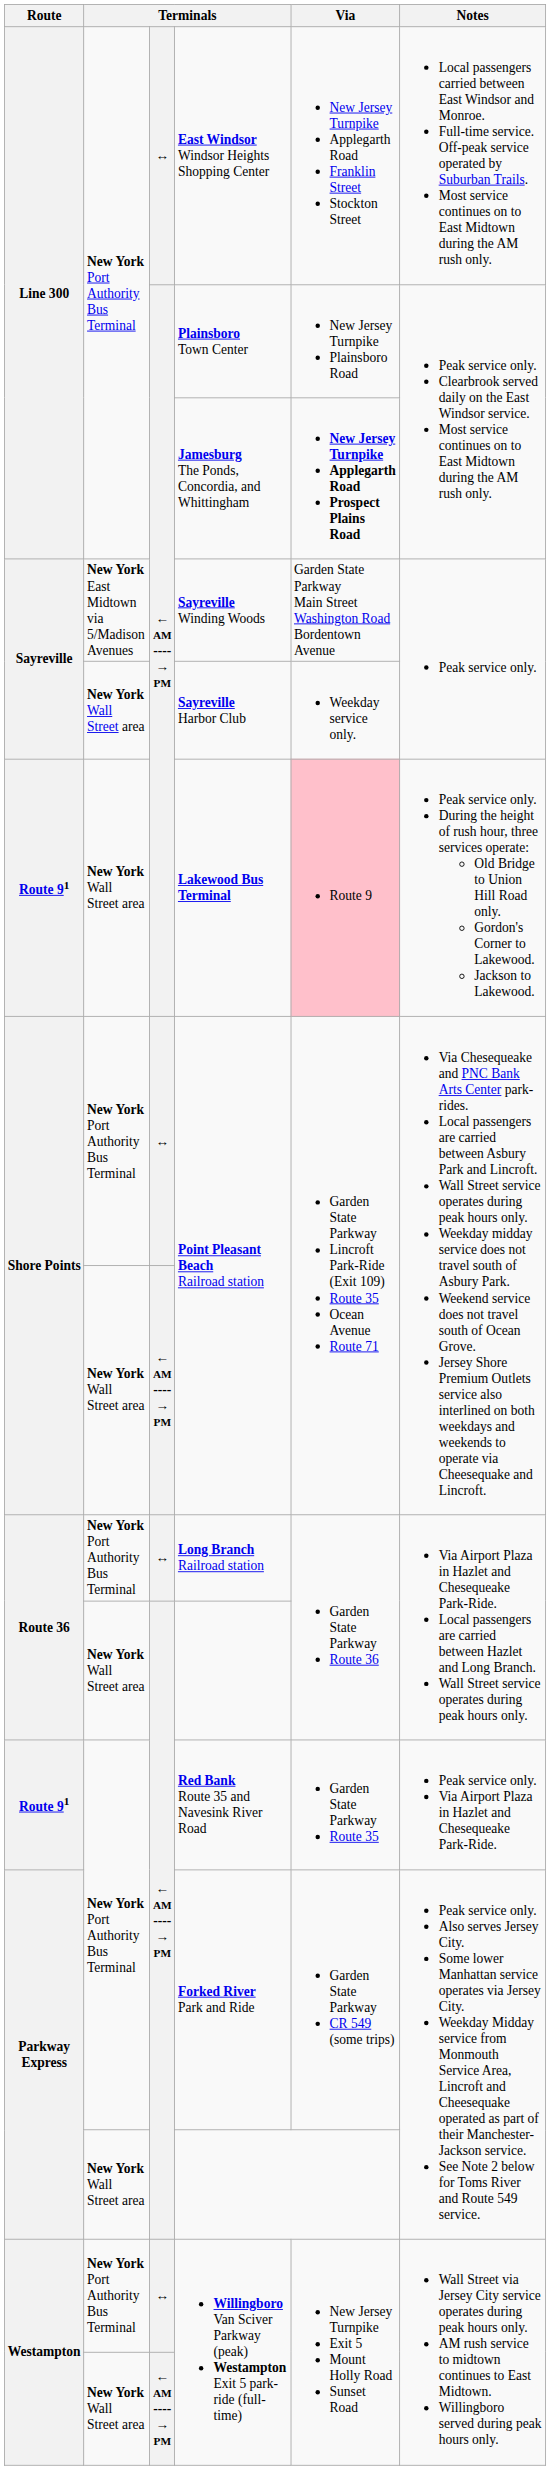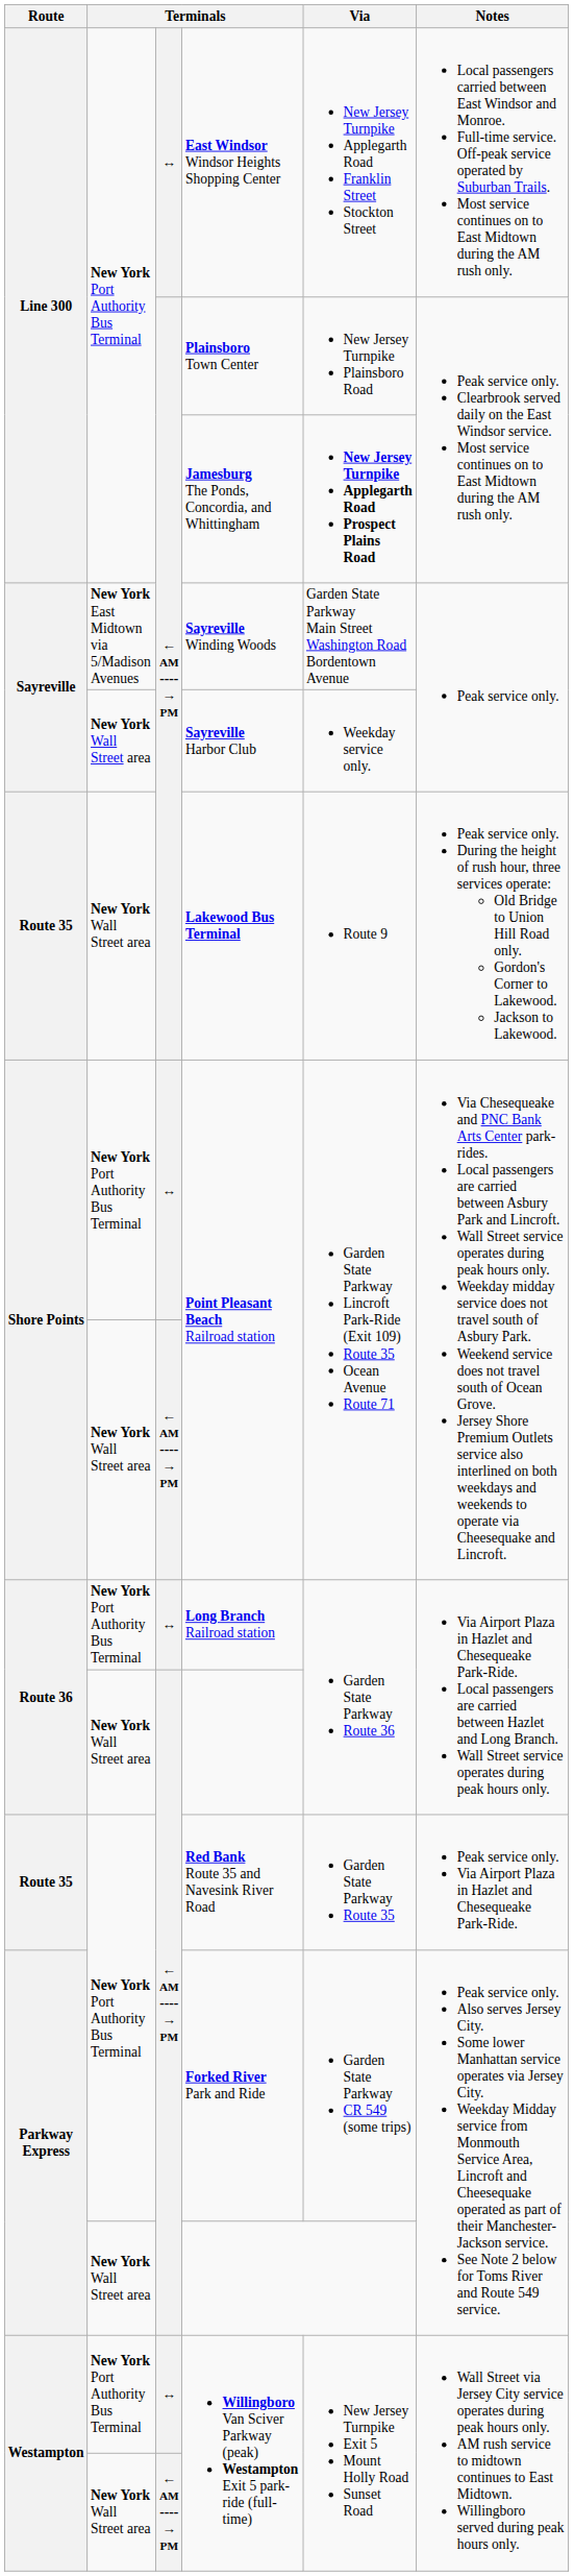 <table class="wikitable" style="font-size: 95%;" |>
 <tr>
 <th>Route</th>
 <th colspan=3>Terminals</th>
 <th>Via</th>
 <th>Notes</th>
 </tr>
 <tr>
 <th rowspan=3>Line 300</th>
 <td rowspan=3><strong>New York</strong><br><a href='#'>Port Authority Bus Terminal</a></td>
 <th><span>↔ </span></th>
 <td><strong><a href='#'>East Windsor</a></strong><br>Windsor Heights Shopping Center</td>
 <td><br><ul><li><a href='#'>New Jersey Turnpike</a></li><li>Applegarth Road</li><li><a href='#'>Franklin Street</a></li><li>Stockton Street</li></ul></td>
 <td><br><ul><li>Local passengers carried between East Windsor and Monroe.</li><li>Full-time service. Off-peak service operated by <a href='#'>Suburban Trails</a>.</li><li>Most service continues on to East Midtown during the AM rush only.</li></ul></td>
 </tr>
 <tr>
 <th rowspan="5"><span>←</span><br><small>AM</small><br>----<br><span>→</span><br><small>PM</small></th>
 <td><strong><a href='#'>Plainsboro</a></strong><br>Town Center</td>
 <td><br><ul><li>New Jersey Turnpike</li><li>Plainsboro Road</li></ul></td>
 <td rowspan=2><br><ul><li>Peak service only.</li><li>Clearbrook served daily on the East Windsor service.</li><li>Most service continues on to East Midtown during the AM rush only.</li></ul></td>
 </tr>
 <tr>
 <td><strong><a href='#'>Jamesburg</a></strong><br>The Ponds, Concordia, and Whittingham</td>
 <td><strong><br><ul><li><a href='#'>New Jersey Turnpike</a></li><li>Applegarth Road</li><li>Prospect Plains Road</li></ul></strong></td>
 </tr>
 <tr>
 <th rowspan=2>Sayreville</th>
 <td><strong>New York</strong><br>East Midtown via 5/Madison Avenues</td>
 <td><strong><a href='#'>Sayreville</a></strong><br>Winding Woods</td>
 <td>Garden State Parkway<br>Main Street<br><a href='#'>Washington Road</a><br>Bordentown Avenue</td>
 <td rowspan=2><br><ul><li>Peak service only.</li></ul></td>
 </tr>
 <tr>
 <td><strong>New York</strong><br><a href='#'>Wall Street</a> area</td>
 <td><strong><a href='#'>Sayreville</a></strong><br>Harbor Club</td>
 <td><br><ul><li>Weekday service only.</li></ul></td>
 </tr>
 <tr>
-<th><a href='#'>Route 9</a><sup>1</sup></th>
+<th>Route 35</th>
 <td><strong>New York</strong><br>Wall Street area</td>
 <td><strong><a href='#'>Lakewood Bus Terminal</a></strong></td>
-<td style="background: pink;"><br><ul><li>Route 9</li></ul></td>
+<td><br><ul><li>Route 9</li></ul></td>
 <td><br><ul><li>Peak service only.</li><li>During the height of rush hour, three services operate:<ul><li>Old Bridge to Union Hill Road only.</li><li>Gordon's Corner to Lakewood.</li><li>Jackson to Lakewood.</li></ul></li></ul></td>
 </tr>
 <tr>
 <th rowspan=2>Shore Points</th>
 <td><strong>New York</strong><br>Port Authority Bus Terminal</td>
 <th><span>↔ </span></th>
 <td rowspan=2><strong><a href='#'>Point Pleasant Beach</a></strong><br><a href='#'>Railroad station</a></td>
 <td rowspan=2><br><ul><li>Garden State Parkway</li><li>Lincroft Park-Ride (Exit 109)</li><li><a href='#'>Route 35</a></li><li>Ocean Avenue</li><li><a href='#'>Route 71</a></li></ul></td>
 <td rowspan=2><br><ul><li>Via Chesequeake and <a href='#'>PNC Bank Arts Center</a> park-rides.</li><li>Local passengers are carried between Asbury Park and Lincroft.</li><li>Wall Street service operates during peak hours only.</li><li>Weekday midday service does not travel south of Asbury Park.</li><li>Weekend service does not travel south of Ocean Grove.</li><li>Jersey Shore Premium Outlets service also interlined on both weekdays and weekends to operate via Cheesequake and Lincroft.</li></ul></td>
 </tr>
 <tr>
 <td><strong>New York</strong><br>Wall Street area</td>
 <th><span>←</span><br><small>AM</small><br>----<br><span>→</span><br><small>PM</small></th>
 </tr>
 <tr>
 <th rowspan=2>Route 36</th>
 <td><strong>New York</strong><br>Port Authority Bus Terminal</td>
 <th><span>↔ </span></th>
 <td><strong><a href='#'>Long Branch</a></strong><br><a href='#'>Railroad station</a></td>
 <td rowspan=2><br><ul><li>Garden State Parkway</li><li><a href='#'>Route 36</a></li></ul></td>
 <td rowspan=2><br><ul><li>Via Airport Plaza in Hazlet and Chesequeake Park-Ride.</li><li>Local passengers are carried between Hazlet and Long Branch.</li><li>Wall Street service operates during peak hours only.</li></ul></td>
 </tr>
 <tr>
 <td><strong>New York</strong><br>Wall Street area</td>
 <th rowspan="4"><span>←</span><br><small>AM</small><br>----<br><span>→</span><br><small>PM</small></th>
 </tr>
 <tr>
-<th><a href='#'>Route 9</a><sup>1</sup></th>
+<th>Route 35</th>
 <td rowspan="2"><strong>New York</strong><br>Port Authority Bus Terminal</td>
 <td><strong><a href='#'>Red Bank</a></strong><br>Route 35 and Navesink River Road</td>
 <td><br><ul><li>Garden State Parkway</li><li><a href='#'>Route 35</a></li></ul></td>
 <td><br><ul><li>Peak service only.</li><li>Via Airport Plaza in Hazlet and Chesequeake Park-Ride.</li></ul></td>
 </tr>
 <tr>
 <th rowspan=2>Parkway Express</th>
 <td><strong><a href='#'>Forked River</a></strong><br>Park and Ride</td>
 <td><br><ul><li>Garden State Parkway</li><li><a href='#'>CR 549</a> (some trips)</li></ul></td>
 <td rowspan=2><br><ul><li>Peak service only.</li><li>Also serves Jersey City.</li><li>Some lower Manhattan service operates via Jersey City.</li><li>Weekday Midday service from Monmouth Service Area, Lincroft and Cheesequake operated as part of their Manchester-Jackson service.</li><li>See Note 2 below for Toms River and Route 549 service.</li></ul></td>
 </tr>
 <tr>
 <td><strong>New York</strong><br>Wall Street area</td>
 </tr>
 <tr>
 <th rowspan=2>Westampton</th>
 <td><strong>New York</strong><br>Port Authority Bus Terminal</td>
 <th><span>↔ </span></th>
 <td rowspan=2><br><ul><li><strong><a href='#'>Willingboro</a></strong><br>Van Sciver Parkway (peak)</li><li><strong>Westampton</strong><br>Exit 5 park-ride (full-time)</li></ul></td>
 <td rowspan=2><br><ul><li>New Jersey Turnpike</li><li>Exit 5</li><li>Mount Holly Road</li><li>Sunset Road</li></ul></td>
 <td rowspan=2><br><ul><li>Wall Street via Jersey City service operates during peak hours only.</li><li>AM rush service to midtown continues to East Midtown.</li><li>Willingboro served during peak hours only.</li></ul></td>
 </tr>
 <tr>
 <td><strong>New York</strong><br>Wall Street area</td>
 <th><span>←</span><br><small>AM</small><br>----<br><span>→</span><br><small>PM</small></th>
 </tr>
 </table>
